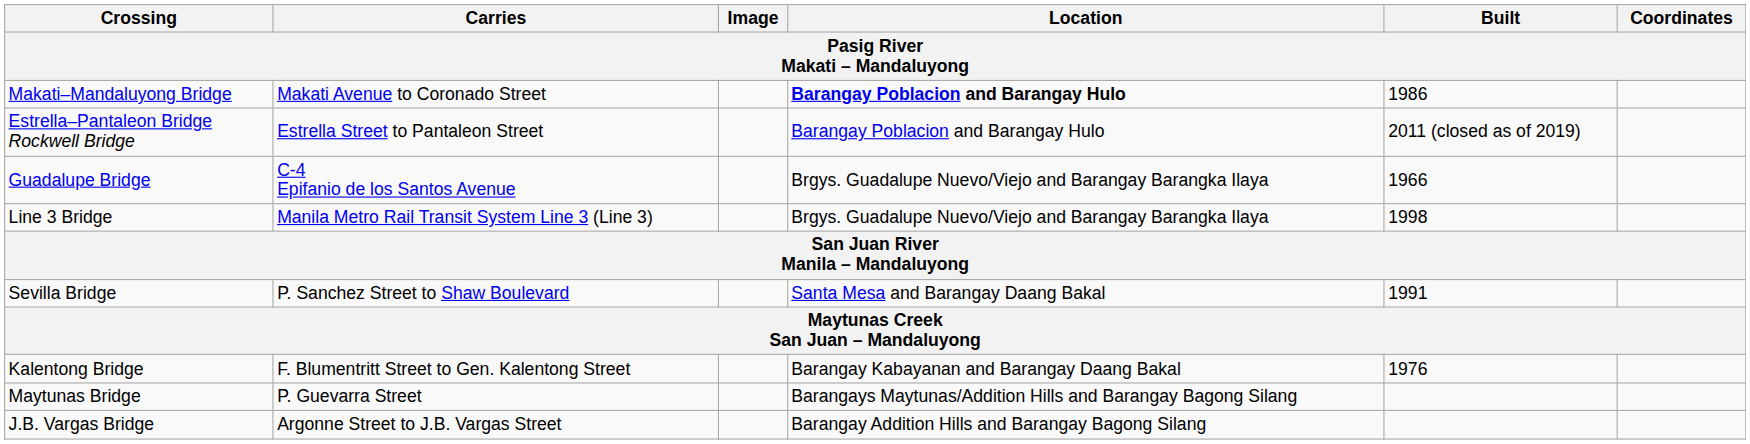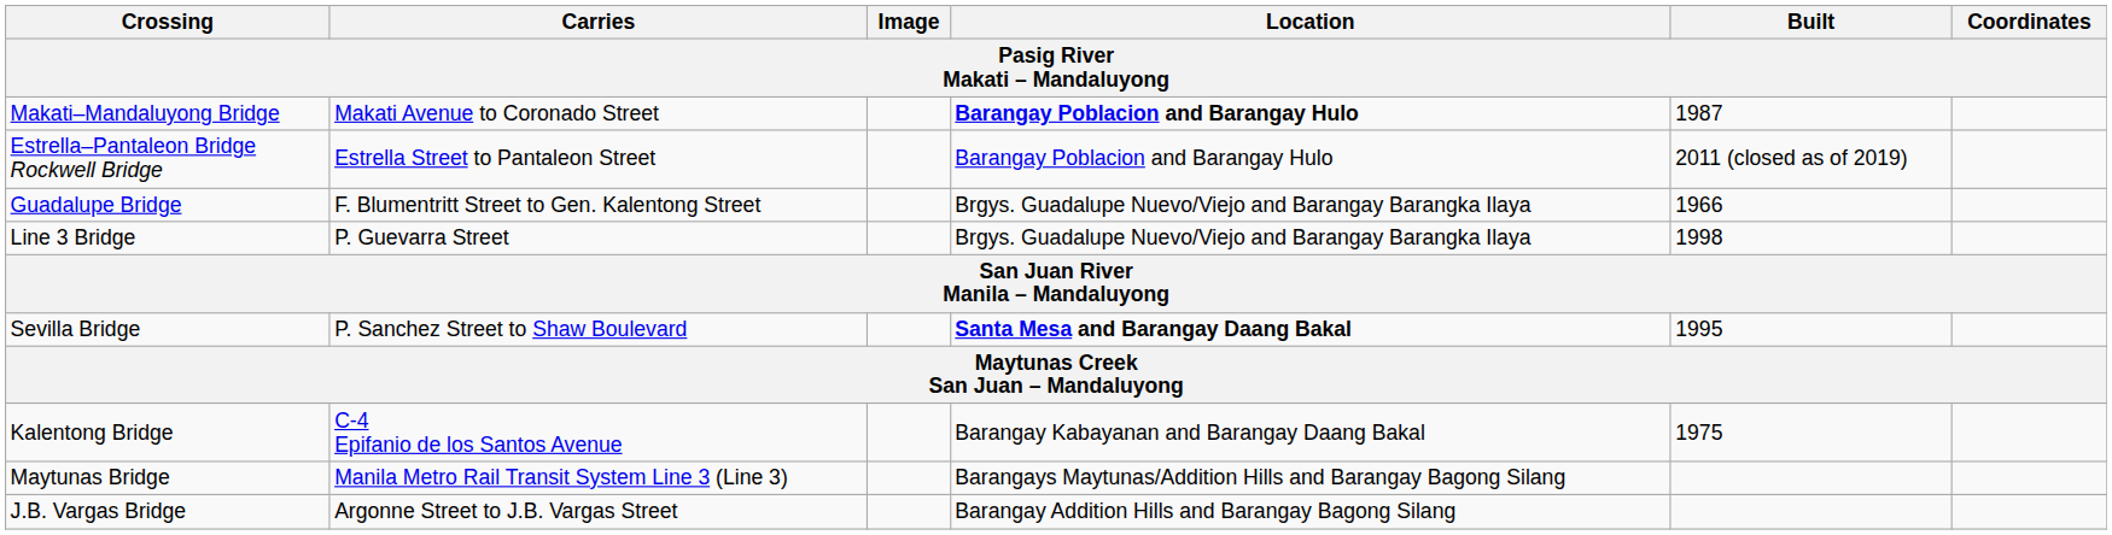 <table | width="100%" class="wikitable">
 <tr>
 <th>Crossing</th>
 <th>Carries</th>
 <th>Image</th>
 <th>Location</th>
 <th>Built</th>
 <th>Coordinates</th>
 </tr>
 <tr>
 <th colspan=7>Pasig River<br>Makati – Mandaluyong</th>
 </tr>
 <tr>
 <td><a href='#'>Makati–Mandaluyong Bridge</a></td>
 <td><a href='#'>Makati Avenue</a> to Coronado Street</td>
 <td></td>
 <td><strong><a href='#'>Barangay Poblacion</a> and Barangay Hulo</strong></td>
-<td>1986</td>
+<td>1987</td>
 <td></td>
 </tr>
 <tr>
 <td><a href='#'>Estrella–Pantaleon Bridge</a><br><em>Rockwell Bridge</em></td>
 <td><a href='#'>Estrella Street</a> to Pantaleon Street</td>
 <td></td>
 <td><a href='#'>Barangay Poblacion</a> and Barangay Hulo</td>
 <td>2011 (closed as of 2019)</td>
 <td></td>
 </tr>
 <tr>
 <td><a href='#'>Guadalupe Bridge</a></td>
-<td><a href='#'>C-4</a><br><a href='#'>Epifanio de los Santos Avenue</a></td>
+<td>F. Blumentritt Street to Gen. Kalentong Street</td>
 <td></td>
 <td>Brgys. Guadalupe Nuevo/Viejo and Barangay Barangka Ilaya</td>
 <td>1966</td>
 <td></td>
 </tr>
 <tr>
 <td>Line 3 Bridge</td>
-<td><a href='#'>Manila Metro Rail Transit System Line 3</a> (Line 3)</td>
+<td>P. Guevarra Street</td>
 <td></td>
 <td>Brgys. Guadalupe Nuevo/Viejo and Barangay Barangka Ilaya</td>
 <td>1998</td>
 <td></td>
 </tr>
 <tr>
 <th colspan=7>San Juan River<br>Manila – Mandaluyong</th>
 </tr>
 <tr>
 <td>Sevilla Bridge</td>
 <td>P. Sanchez Street to <a href='#'>Shaw Boulevard</a></td>
 <td></td>
-<td><a href='#'>Santa Mesa</a> and Barangay Daang Bakal</td>
-<td>1991</td>
+<td><strong><a href='#'>Santa Mesa</a> and Barangay Daang Bakal</strong></td>
+<td>1995</td>
 <td></td>
 </tr>
 <tr>
 <th colspan=7>Maytunas Creek<br>San Juan – Mandaluyong</th>
 </tr>
 <tr>
 <td>Kalentong Bridge</td>
-<td>F. Blumentritt Street to Gen. Kalentong Street</td>
+<td><a href='#'>C-4</a><br><a href='#'>Epifanio de los Santos Avenue</a></td>
 <td></td>
 <td>Barangay Kabayanan and Barangay Daang Bakal</td>
-<td>1976</td>
+<td>1975</td>
 <td></td>
 </tr>
 <tr>
 <td>Maytunas Bridge</td>
-<td>P. Guevarra Street</td>
+<td><a href='#'>Manila Metro Rail Transit System Line 3</a> (Line 3)</td>
 <td></td>
 <td>Barangays Maytunas/Addition Hills and Barangay Bagong Silang</td>
 <td></td>
 <td></td>
 </tr>
 <tr>
 <td>J.B. Vargas Bridge</td>
 <td>Argonne Street to J.B. Vargas Street</td>
 <td></td>
 <td>Barangay Addition Hills and Barangay Bagong Silang</td>
 <td></td>
 <td></td>
 </tr>
 </table>
